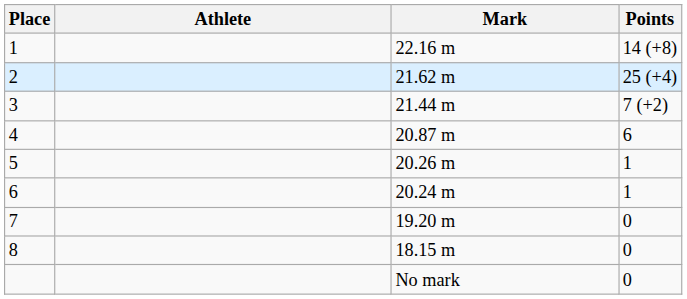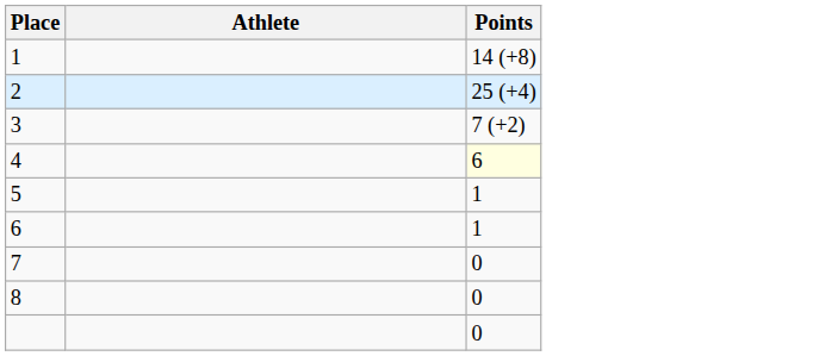 <table class="wikitable sortable">
 <tr>
 <th>Place</th>
 <th style="width:18em">Athlete</th>
-<th style="width:12em">Mark</th>
 <th>Points</th>
 </tr>
 <tr>
 <td>1</td>
 <td></td>
-<td>22.16 m </td>
 <td>14 (+8)</td>
 </tr>
 <tr style="background:#daefff;">
 <td>2 </td>
 <td></td>
-<td>21.62 m</td>
 <td>25 (+4)</td>
 </tr>
 <tr>
 <td>3</td>
 <td></td>
-<td>21.44 m</td>
 <td>7 (+2)</td>
 </tr>
 <tr>
 <td>4</td>
 <td></td>
-<td>20.87 m</td>
-<td>6</td>
+<td style="background: lightyellow;">6</td>
 </tr>
 <tr>
 <td>5</td>
 <td></td>
-<td>20.26 m</td>
 <td>1</td>
 </tr>
 <tr>
 <td>6</td>
 <td></td>
-<td>20.24 m</td>
 <td>1</td>
 </tr>
 <tr>
 <td>7</td>
 <td></td>
-<td>19.20 m</td>
 <td>0</td>
 </tr>
 <tr>
 <td>8</td>
 <td></td>
-<td>18.15 m</td>
 <td>0</td>
 </tr>
 <tr>
 <td data-sort-value="9"></td>
 <td></td>
-<td data-sort-value="0">No mark</td>
 <td>0</td>
 </tr>
 </table>
